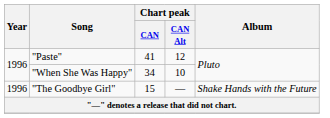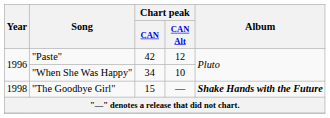 <table class="wikitable">
 <tr>
 <th rowspan="2">Year</th>
 <th rowspan="2">Song</th>
 <th colspan="2">Chart peak</th>
 <th rowspan="2">Album</th>
 </tr>
 <tr>
 <th width="40"><small><a href='#'>CAN</a></small><br></th>
 <th width="40"><small><a href='#'>CAN<br>Alt</a></small><br></th>
 </tr>
 <tr>
 <td rowspan="2">1996</td>
 <td>"Paste"</td>
-<td align="center">41</td>
+<td align="center">42</td>
 <td align="center">12</td>
 <td rowspan="2"><em>Pluto</em></td>
 </tr>
 <tr>
 <td>"When She Was Happy"</td>
 <td align="center">34</td>
 <td align="center">10</td>
 </tr>
 <tr>
-<td rowspan="1">1996</td>
+<td rowspan="1">1998</td>
 <td>"The Goodbye Girl"</td>
 <td align="center">15</td>
 <td align="center">—</td>
-<td rowspan="1"><em>Shake Hands with the Future</em></td>
+<td rowspan="1"><strong><em>Shake Hands with the Future</em></strong></td>
 </tr>
 <tr>
 <th colspan="10"><small>"—" denotes a release that did not chart.</small></th>
 </tr>
 <tr>
 </tr>
 </table>
